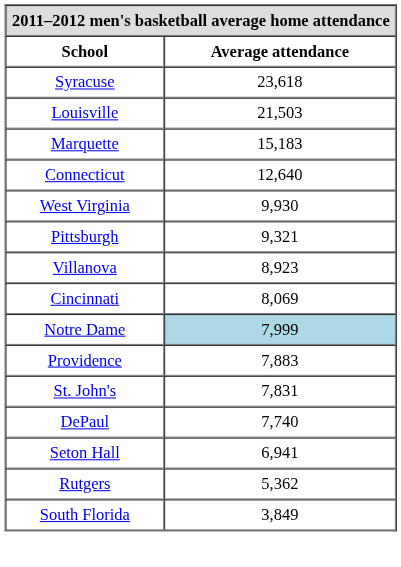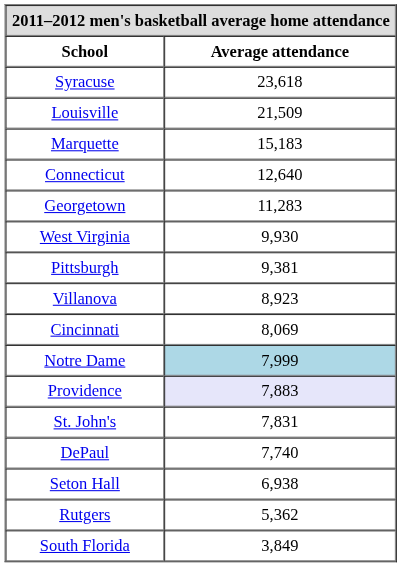 <table border="1" cellspacing="0" cellpadding="5" style="float:right; margin-left:15px;">
 <tr>
 <td colspan="2" style="text-align:center; background:#ddd;"><strong>2011–2012 men's basketball average home attendance</strong></td>
 </tr>
 <tr align=center>
 <th>School</th>
 <th>Average attendance</th>
 </tr>
 <tr align=center>
 <td><a href='#'>Syracuse</a></td>
 <td>23,618</td>
 </tr>
 <tr align=center>
 <td><a href='#'>Louisville</a></td>
-<td>21,503</td>
+<td>21,509</td>
 </tr>
 <tr align=center>
 <td><a href='#'>Marquette</a></td>
 <td>15,183</td>
 </tr>
 <tr align=center>
 <td><a href='#'>Connecticut</a></td>
 <td>12,640</td>
 </tr>
 <tr align=center>
+<td><a href='#'>Georgetown</a></td>
+<td>11,283</td>
+</tr>
+<tr align=center>
 <td><a href='#'>West Virginia</a></td>
 <td>9,930</td>
 </tr>
 <tr align=center>
 <td><a href='#'>Pittsburgh</a></td>
-<td>9,321</td>
+<td>9,381</td>
 </tr>
 <tr align=center>
 <td><a href='#'>Villanova</a></td>
 <td>8,923</td>
 </tr>
 <tr align=center>
 <td><a href='#'>Cincinnati</a></td>
 <td>8,069</td>
 </tr>
 <tr align=center>
 <td><a href='#'>Notre Dame</a></td>
 <td style="background: lightblue;">7,999</td>
 </tr>
 <tr align=center>
 <td><a href='#'>Providence</a></td>
-<td>7,883</td>
+<td style="background: lavender;">7,883</td>
 </tr>
 <tr align=center>
 <td><a href='#'>St. John's</a></td>
 <td>7,831</td>
 </tr>
 <tr align=center>
 <td><a href='#'>DePaul</a></td>
 <td>7,740</td>
 </tr>
 <tr align=center>
 <td><a href='#'>Seton Hall</a></td>
-<td>6,941</td>
+<td>6,938</td>
 </tr>
 <tr align=center>
 <td><a href='#'>Rutgers</a></td>
 <td>5,362</td>
 </tr>
 <tr align=center>
 <td><a href='#'>South Florida</a></td>
 <td>3,849</td>
 </tr>
 </table>
